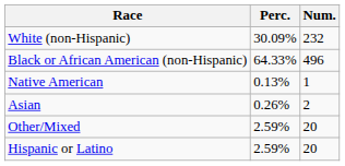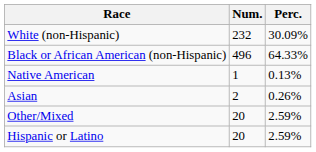 <table class="wikitable">
 <tr>
 <th>Race</th>
+<th>Num.</th>
 <th>Perc.</th>
-<th>Num.</th>
 </tr>
 <tr>
 <td><a href='#'>White</a> (non-Hispanic)</td>
+<td>232</td>
 <td>30.09%</td>
-<td>232</td>
 </tr>
 <tr>
 <td><a href='#'>Black or African American</a> (non-Hispanic)</td>
+<td>496</td>
 <td>64.33%</td>
-<td>496</td>
 </tr>
 <tr>
 <td><a href='#'>Native American</a></td>
+<td>1</td>
 <td>0.13%</td>
-<td>1</td>
 </tr>
 <tr>
 <td><a href='#'>Asian</a></td>
+<td>2</td>
 <td>0.26%</td>
-<td>2</td>
 </tr>
 <tr>
 <td><a href='#'>Other/Mixed</a></td>
+<td>20</td>
 <td>2.59%</td>
-<td>20</td>
 </tr>
 <tr>
 <td><a href='#'>Hispanic</a> or <a href='#'>Latino</a></td>
+<td>20</td>
 <td>2.59%</td>
-<td>20</td>
 </tr>
 </table>
